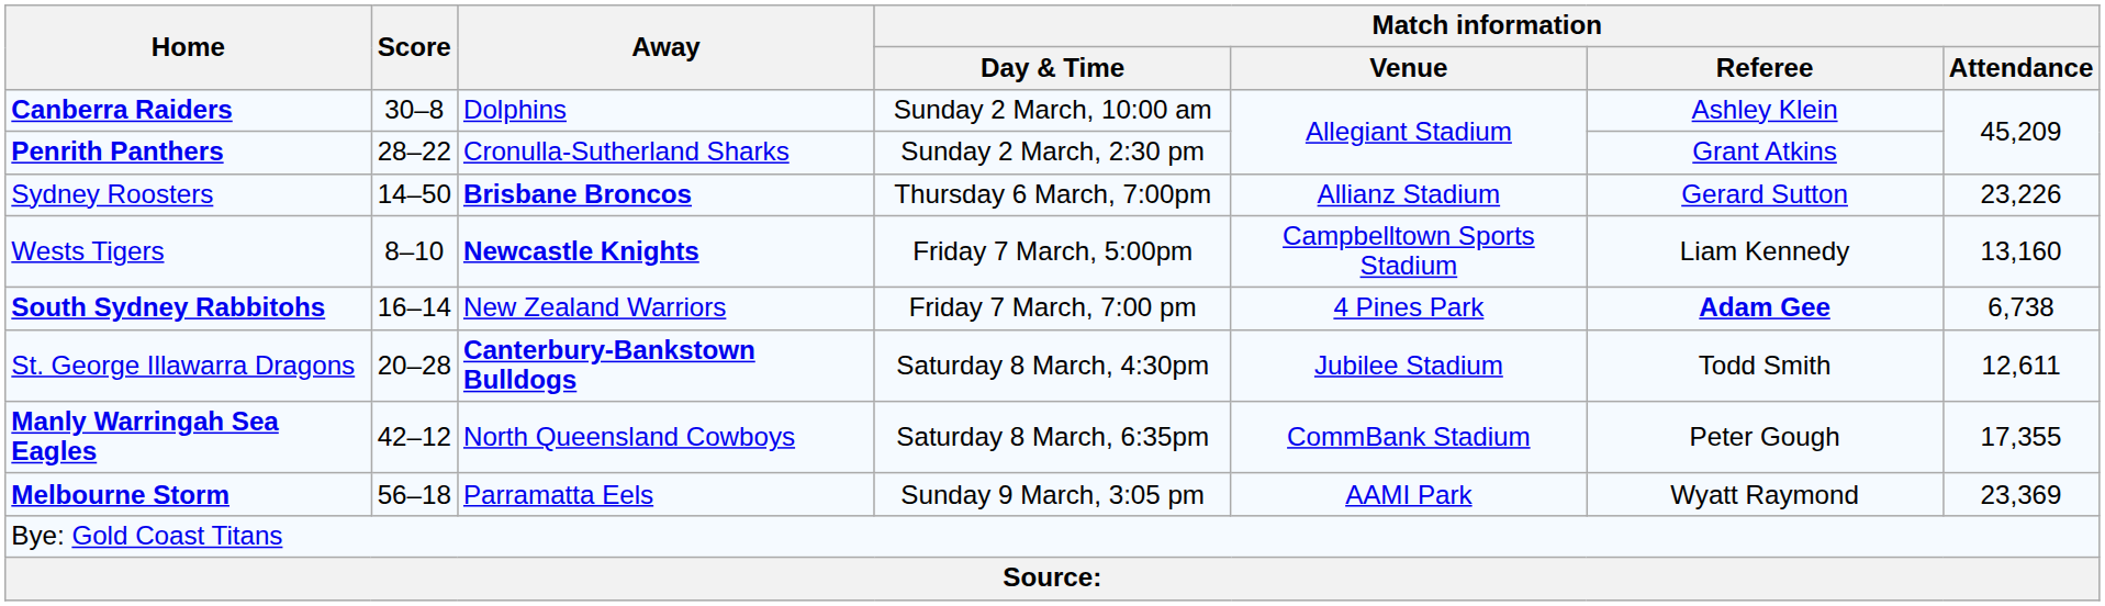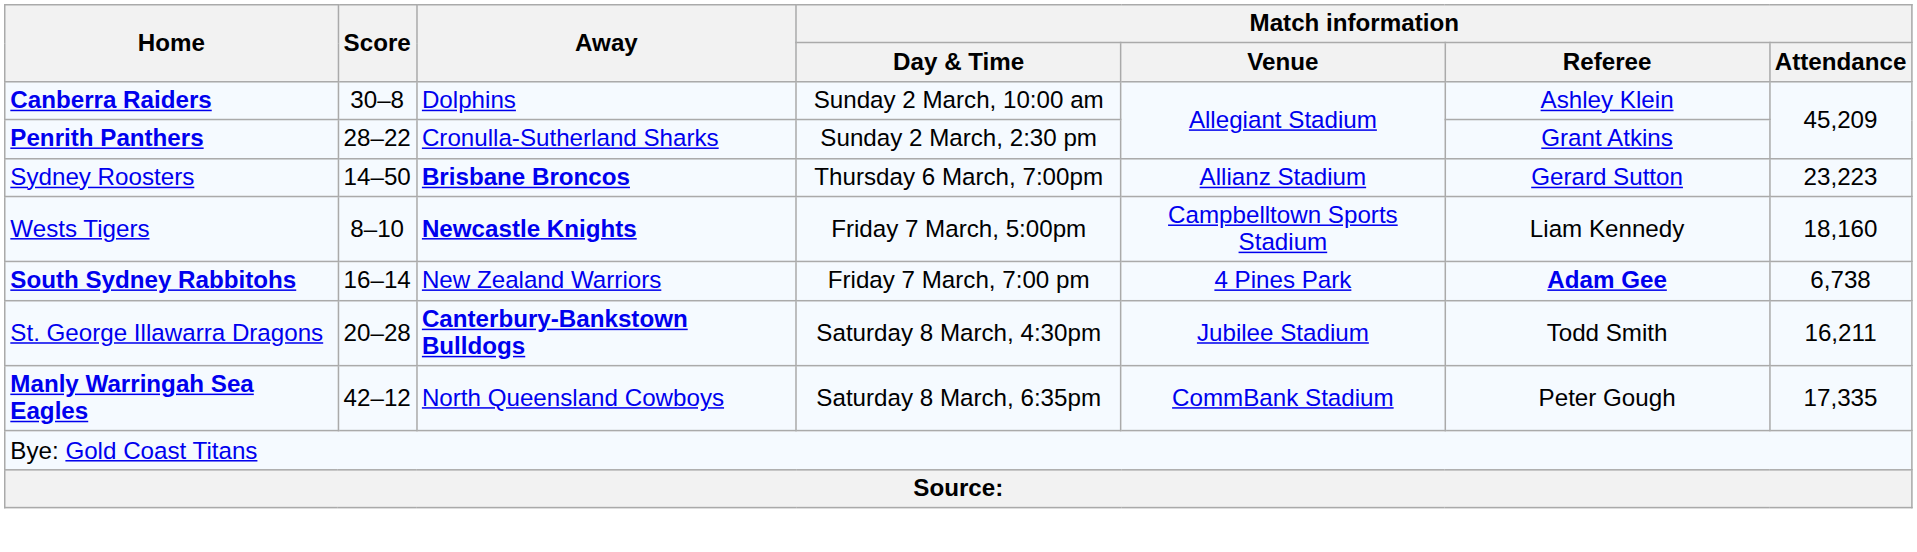 <table class="wikitable" style="border-collapse:collapse; text-align:center; width:100%;">
 <tr style="text-align:center; background:#f5faff;"  style="background:#c1d8ff;">
 <th rowspan="2">Home</th>
 <th rowspan="2">Score</th>
 <th rowspan="2">Away</th>
 <th colspan="4">Match information</th>
 </tr>
 <tr>
 <th width="17%">Day & Time</th>
 <th width="17%">Venue</th>
 <th width="17%">Referee</th>
 <th width="5%">Attendance</th>
 </tr>
 <tr style="text-align:center; background:#f5faff;">
 <td align="left"><strong> <a href='#'>Canberra Raiders</a></strong></td>
 <td>30–8</td>
 <td align="left"> <a href='#'>Dolphins</a></td>
 <td>Sunday 2 March, 10:00 am</td>
 <td rowspan="2"><a href='#'>Allegiant Stadium</a></td>
 <td><a href='#'>Ashley Klein</a></td>
 <td rowspan="2">45,209</td>
 </tr>
 <tr style="text-align:center; background:#f5faff;">
 <td align="left"><strong> <a href='#'>Penrith Panthers</a></strong></td>
 <td>28–22</td>
 <td align="left"> <a href='#'>Cronulla-Sutherland Sharks</a></td>
 <td>Sunday 2 March, 2:30 pm</td>
 <td><a href='#'>Grant Atkins</a></td>
 </tr>
 <tr style="text-align:center; background:#f5faff;">
 <td align="left"> <a href='#'>Sydney Roosters</a></td>
 <td>14–50</td>
 <td align="left"><strong> <a href='#'>Brisbane Broncos</a></strong></td>
 <td>Thursday 6 March, 7:00pm</td>
 <td><a href='#'>Allianz Stadium</a></td>
 <td><a href='#'>Gerard Sutton</a></td>
-<td>23,226</td>
+<td>23,223</td>
 </tr>
 <tr style="text-align:center; background:#f5faff;">
 <td align="left"> <a href='#'>Wests Tigers</a></td>
 <td>8–10</td>
 <td align="left"><strong> <a href='#'>Newcastle Knights</a></strong></td>
 <td>Friday 7 March, 5:00pm</td>
 <td><a href='#'>Campbelltown Sports Stadium</a></td>
 <td>Liam Kennedy</td>
-<td>13,160</td>
+<td>18,160</td>
 </tr>
 <tr style="text-align:center; background:#f5faff;">
 <td align="left"><strong> <a href='#'>South Sydney Rabbitohs</a></strong></td>
 <td>16–14</td>
 <td align="left"> <a href='#'>New Zealand Warriors</a></td>
 <td>Friday 7 March, 7:00 pm</td>
 <td><a href='#'>4 Pines Park</a></td>
 <td><strong><a href='#'>Adam Gee</a></strong></td>
 <td>6,738</td>
 </tr>
 <tr style="text-align:center; background:#f5faff;">
 <td align="left"> <a href='#'>St. George Illawarra Dragons</a></td>
 <td>20–28</td>
 <td align="left"><strong> <a href='#'>Canterbury-Bankstown Bulldogs</a></strong></td>
 <td>Saturday 8 March, 4:30pm</td>
 <td><a href='#'>Jubilee Stadium</a></td>
 <td>Todd Smith</td>
-<td>12,611</td>
+<td>16,211</td>
 </tr>
 <tr style="text-align:center; background:#f5faff;">
 <td align="left"><strong> <a href='#'>Manly Warringah Sea Eagles</a></strong></td>
 <td>42–12</td>
 <td align="left"> <a href='#'>North Queensland Cowboys</a></td>
 <td>Saturday 8 March, 6:35pm</td>
 <td><a href='#'>CommBank Stadium</a></td>
 <td>Peter Gough</td>
-<td>17,355</td>
-</tr>
-<tr style="text-align:center; background:#f5faff;">
-<td align="left"><strong> <a href='#'>Melbourne Storm</a></strong></td>
-<td>56–18</td>
-<td align="left"> <a href='#'>Parramatta Eels</a></td>
-<td>Sunday 9 March, 3:05 pm</td>
-<td><a href='#'>AAMI Park</a></td>
-<td>Wyatt Raymond</td>
-<td>23,369</td>
+<td>17,335</td>
 </tr>
 <tr style="text-align:center; background:#f5faff;">
 <td colspan="7" align="left">Bye:  <a href='#'>Gold Coast Titans</a></td>
 </tr>
 <tr>
 <th colspan="7" align="left">Source:</th>
 </tr>
 </table>
